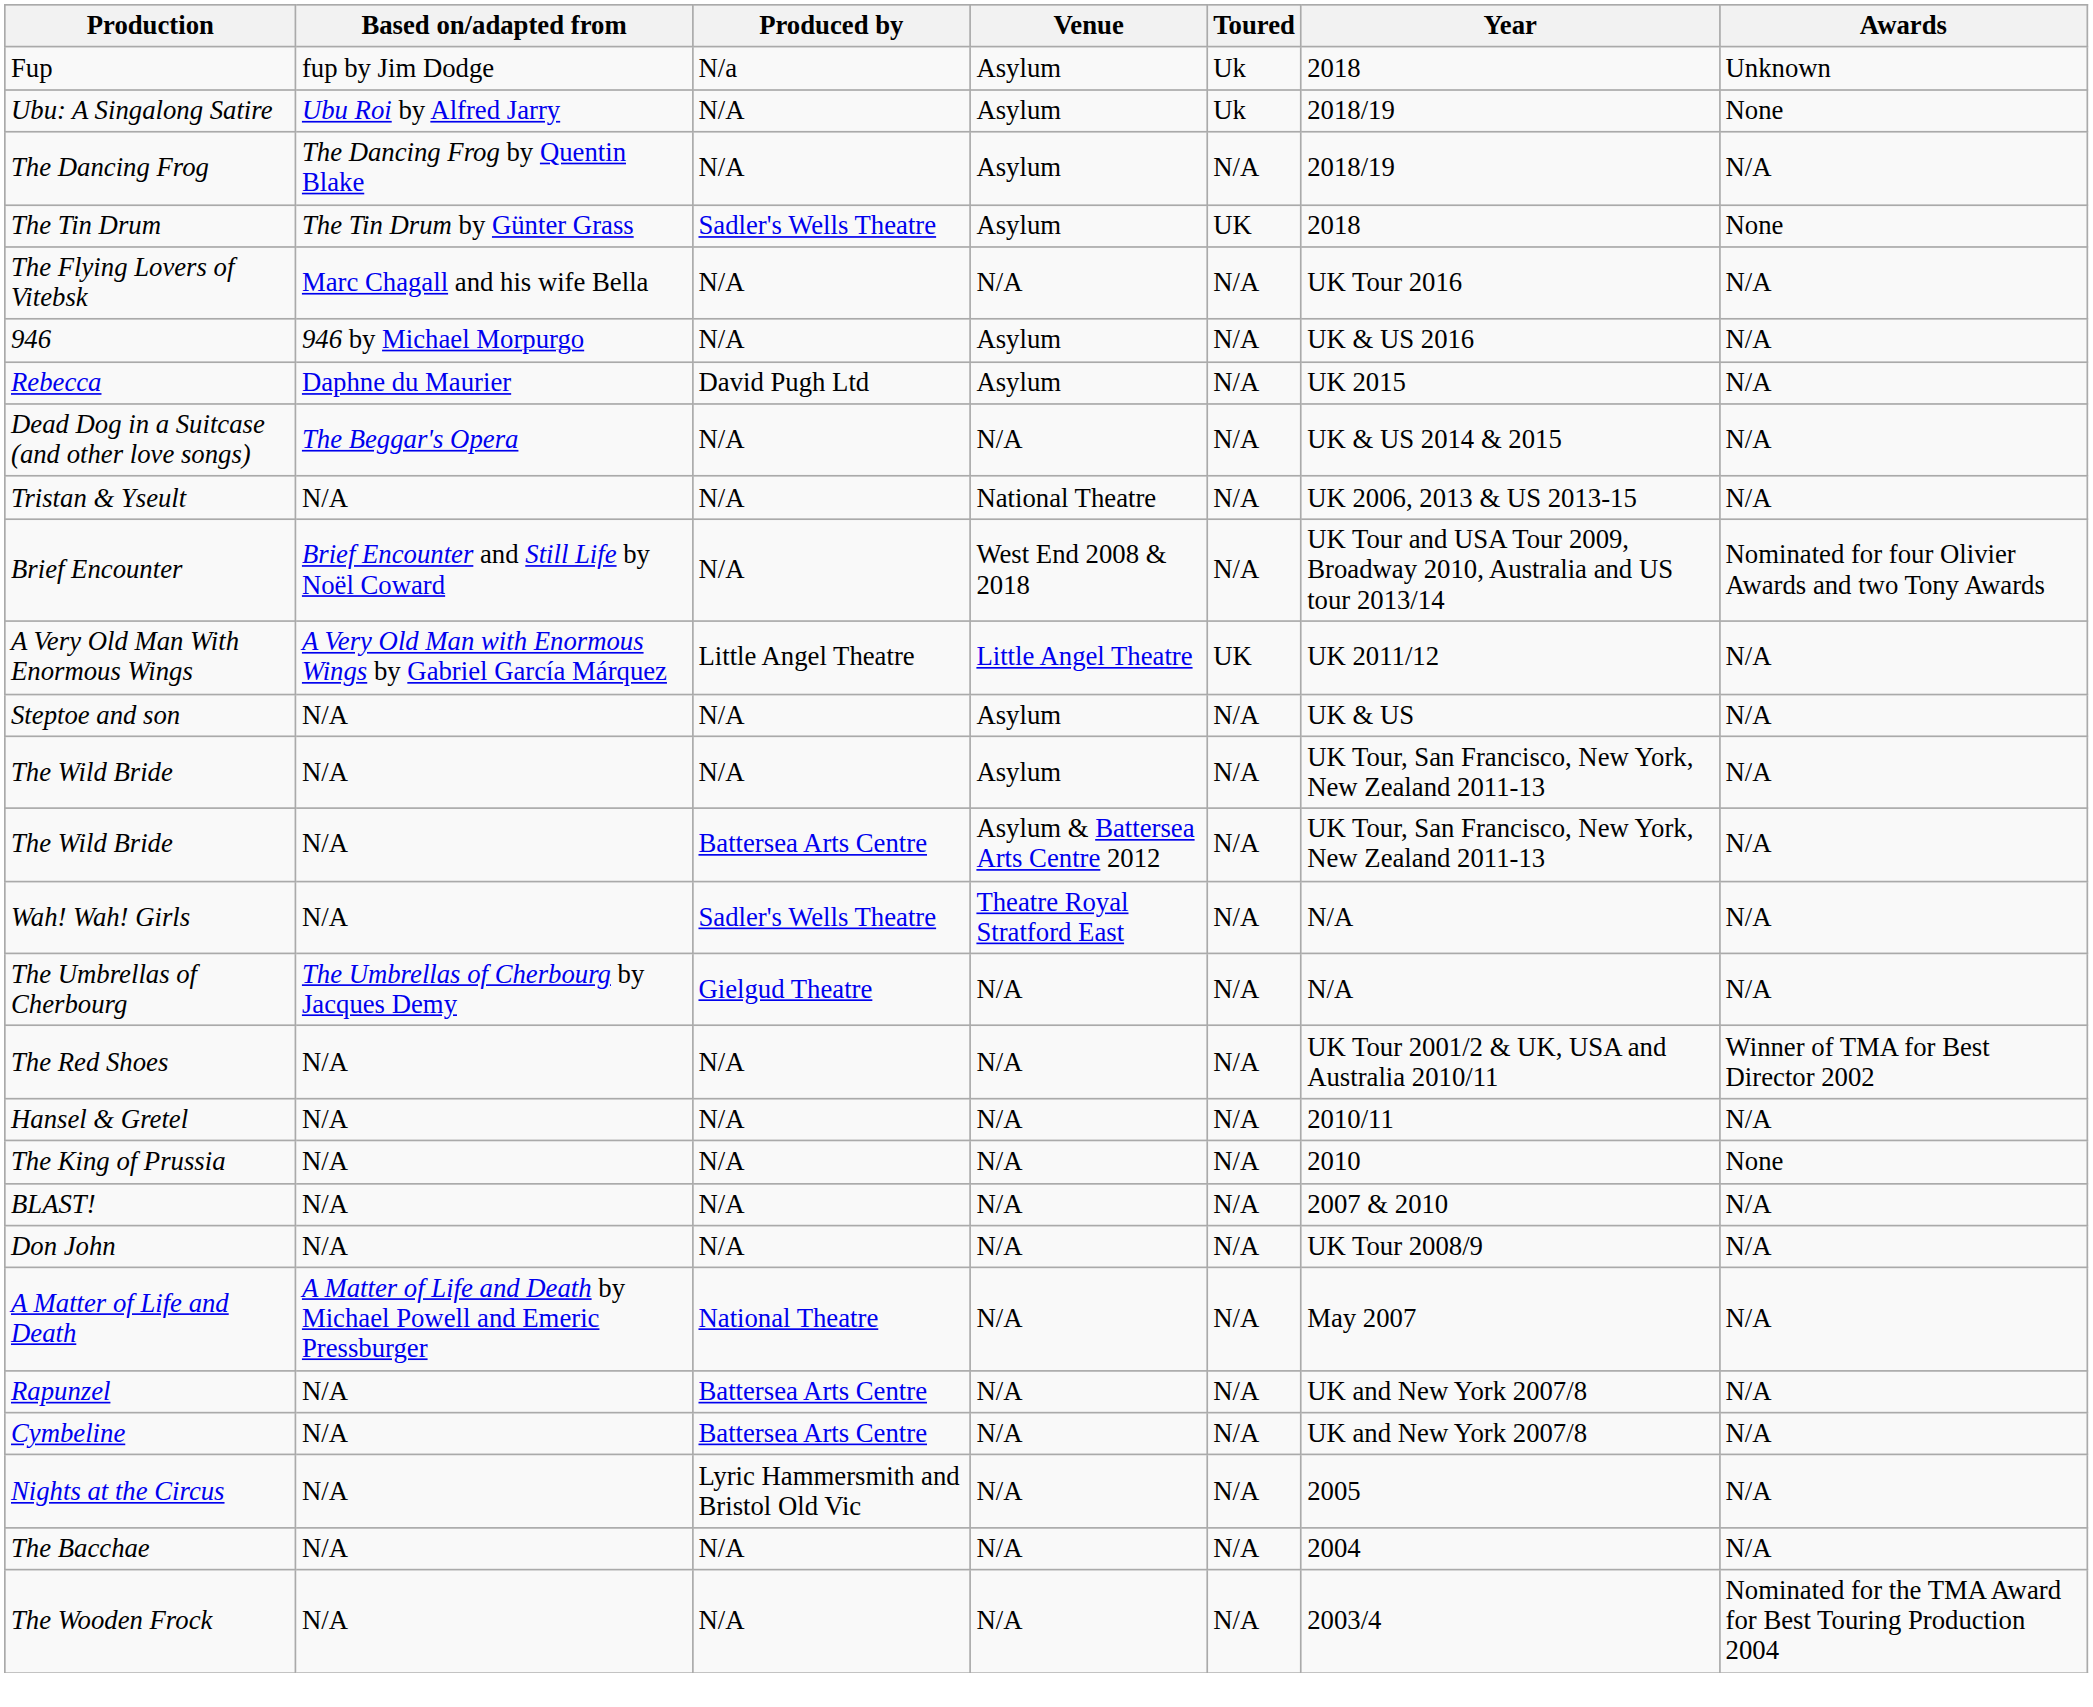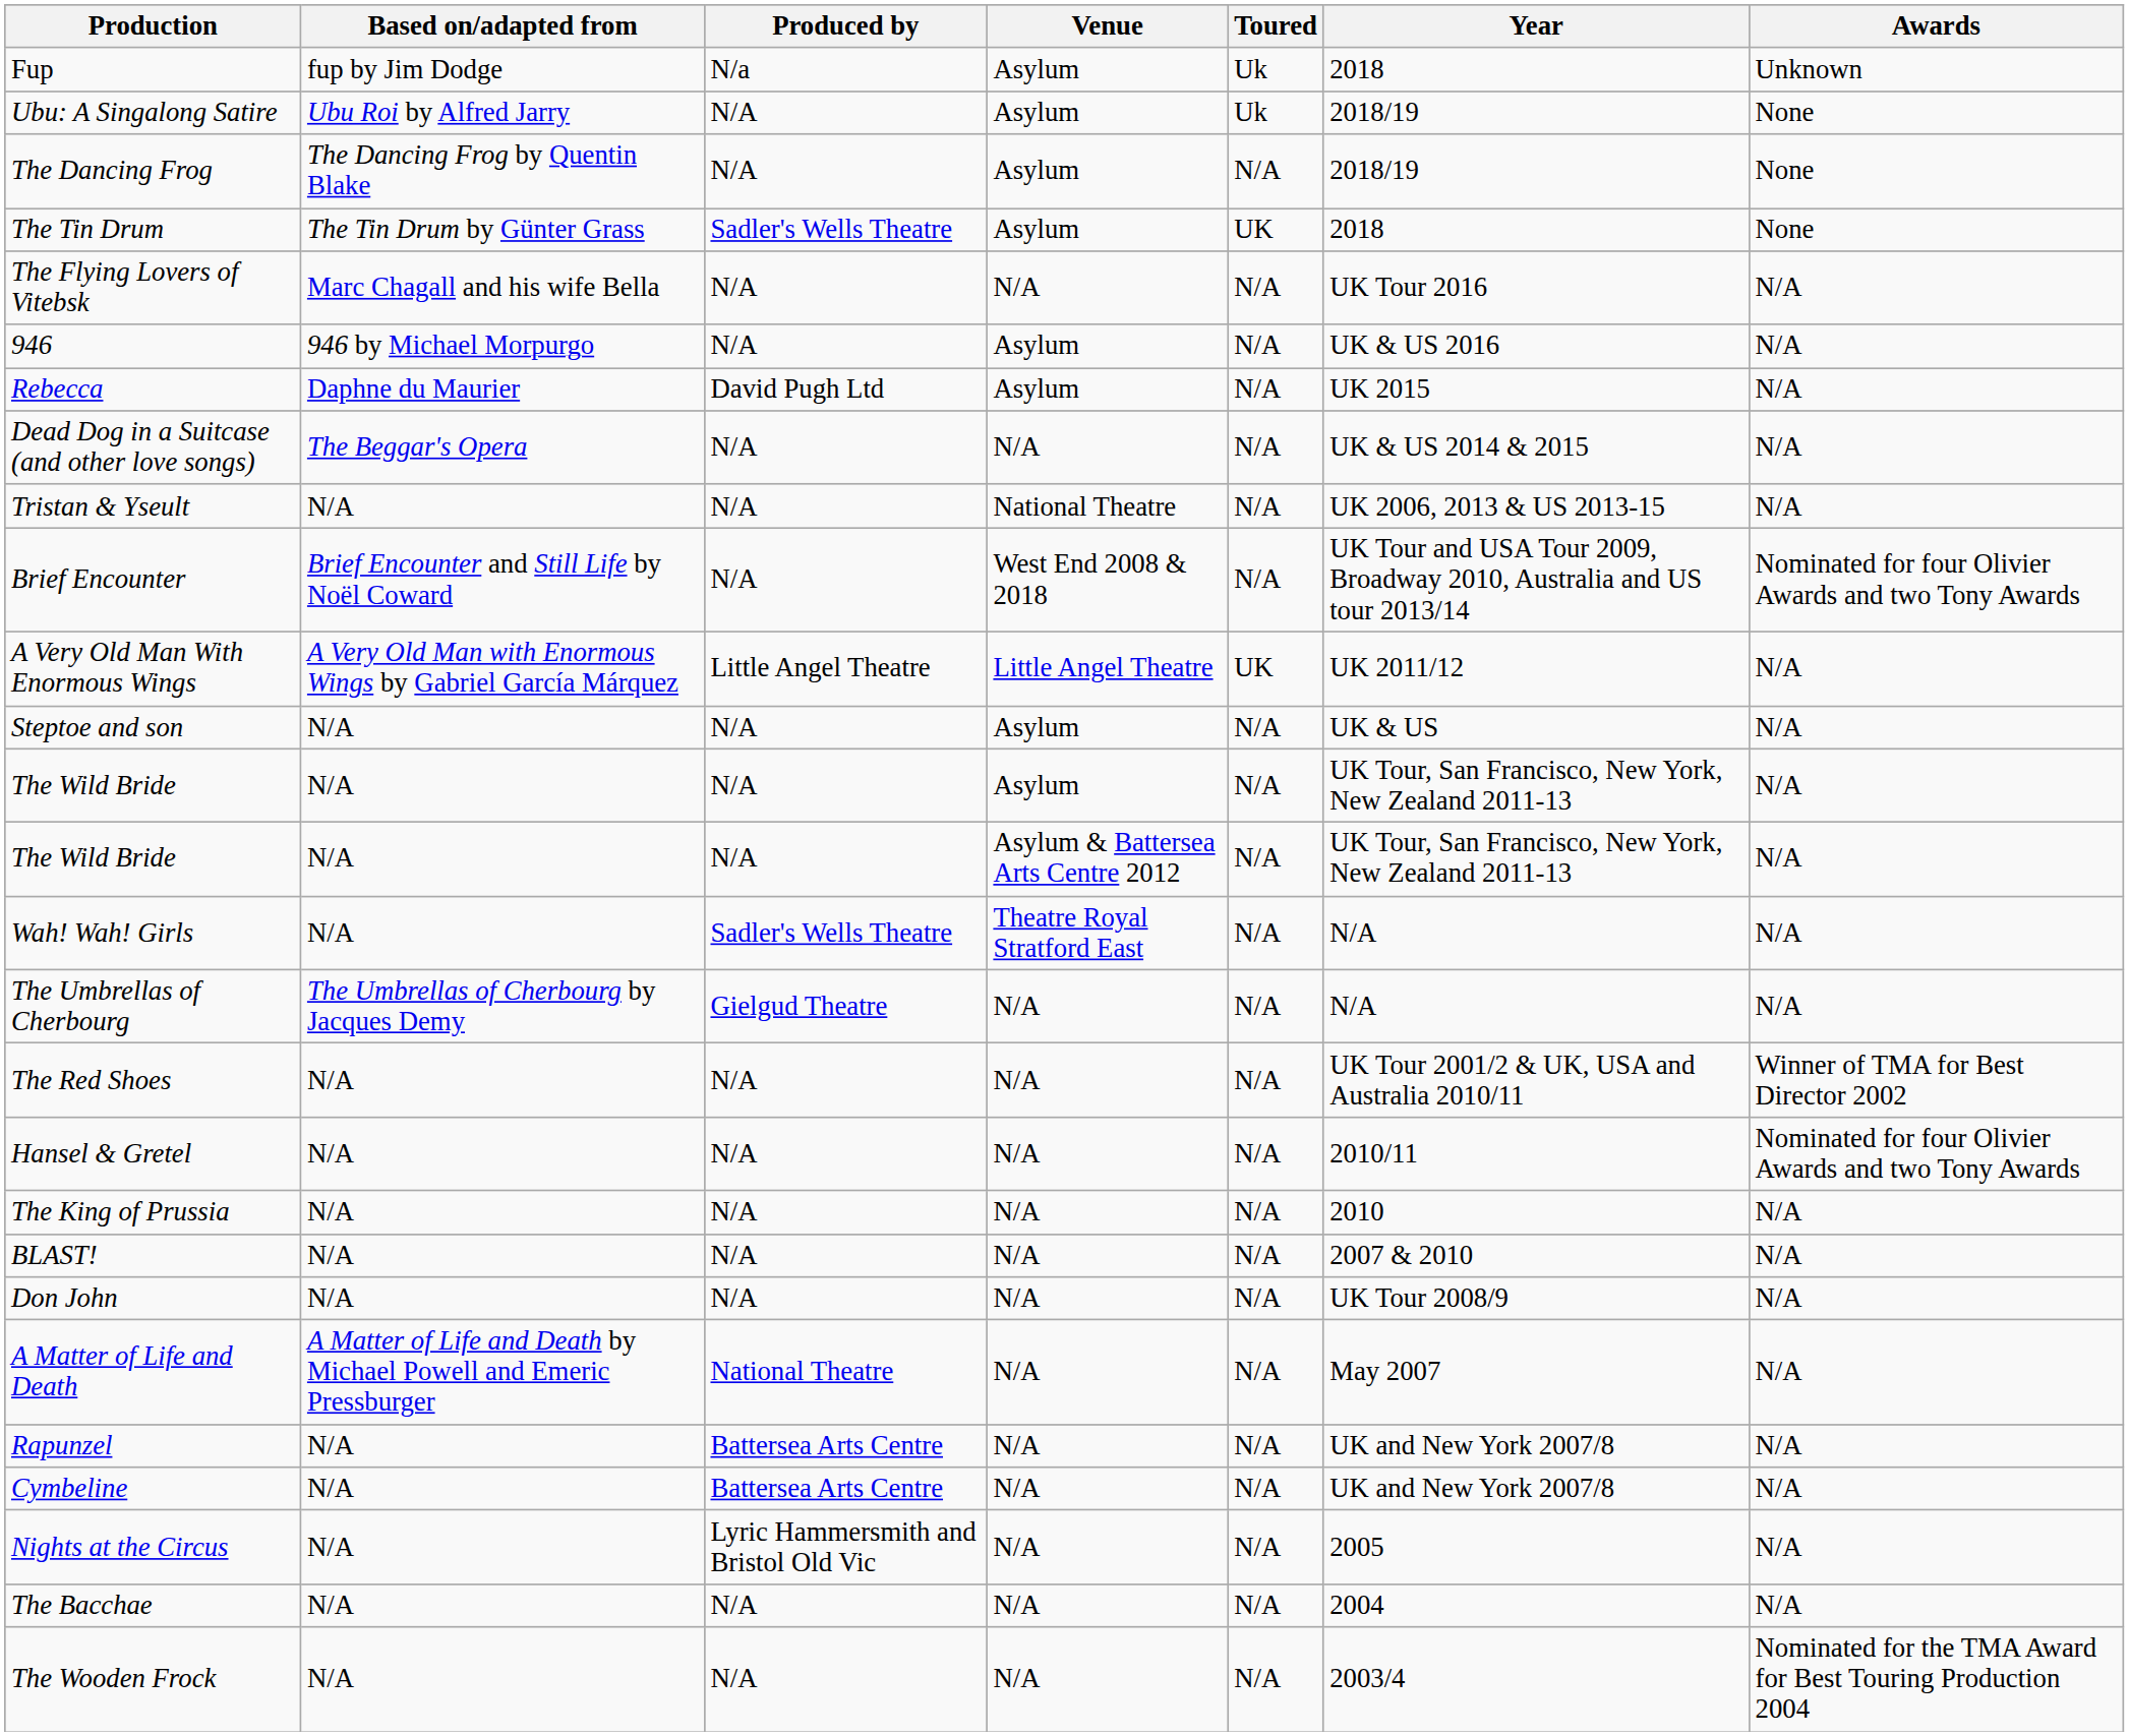 <table class="wikitable">
 <tr>
 <th>Production</th>
 <th>Based on/adapted from</th>
 <th>Produced by</th>
 <th>Venue</th>
 <th>Toured</th>
 <th>Year</th>
 <th>Awards</th>
 </tr>
 <tr>
 <td>Fup</td>
 <td>fup by Jim Dodge</td>
 <td>N/a</td>
 <td>Asylum</td>
 <td>Uk</td>
 <td>2018</td>
 <td>Unknown</td>
 </tr>
 <tr>
 <td><em>Ubu: A Singalong Satire</em></td>
 <td><em><a href='#'>Ubu Roi</a></em> by <a href='#'>Alfred Jarry</a></td>
 <td>N/A</td>
 <td>Asylum</td>
 <td>Uk</td>
 <td>2018/19</td>
 <td>None</td>
 </tr>
 <tr>
 <td><em>The Dancing Frog</em></td>
 <td><em>The Dancing Frog</em> by <a href='#'>Quentin Blake</a></td>
 <td>N/A</td>
 <td>Asylum</td>
 <td>N/A</td>
 <td>2018/19</td>
-<td>N/A</td>
+<td>None</td>
 </tr>
 <tr>
 <td><em>The Tin Drum</em></td>
 <td><em>The Tin Drum</em> by <a href='#'>Günter Grass</a></td>
 <td><a href='#'>Sadler's Wells Theatre</a></td>
 <td>Asylum</td>
 <td>UK</td>
 <td>2018</td>
 <td>None</td>
 </tr>
 <tr>
 <td><em>The Flying Lovers of Vitebsk</em></td>
 <td><a href='#'>Marc Chagall</a> and his wife Bella</td>
 <td>N/A</td>
 <td>N/A</td>
 <td>N/A</td>
 <td>UK Tour 2016</td>
 <td>N/A</td>
 </tr>
 <tr>
 <td><em>946</em></td>
 <td><em>946</em> by <a href='#'>Michael Morpurgo</a></td>
 <td>N/A</td>
 <td>Asylum</td>
 <td>N/A</td>
 <td>UK & US 2016</td>
 <td>N/A</td>
 </tr>
 <tr>
 <td><a href='#'><em>Rebecca</em></a></td>
 <td><a href='#'>Daphne du Maurier</a></td>
 <td>David Pugh Ltd</td>
 <td>Asylum</td>
 <td>N/A</td>
 <td>UK 2015</td>
 <td>N/A</td>
 </tr>
 <tr>
 <td><em>Dead Dog in a Suitcase (and other love songs)</em></td>
 <td><em><a href='#'>The Beggar's Opera</a></em></td>
 <td>N/A</td>
 <td>N/A</td>
 <td>N/A</td>
 <td>UK & US 2014 & 2015</td>
 <td>N/A</td>
 </tr>
 <tr>
 <td><em>Tristan & Yseult</em></td>
 <td>N/A</td>
 <td>N/A</td>
 <td>National Theatre</td>
 <td>N/A</td>
 <td>UK 2006, 2013 & US 2013-15</td>
 <td>N/A</td>
 </tr>
 <tr>
 <td><em>Brief Encounter</em></td>
 <td><em><a href='#'>Brief Encounter</a></em> and <em><a href='#'>Still Life</a></em> by <a href='#'>Noël Coward</a></td>
 <td>N/A</td>
 <td>West End 2008 & 2018</td>
 <td>N/A</td>
 <td>UK Tour and USA Tour 2009, Broadway 2010, Australia and US tour 2013/14</td>
 <td>Nominated for four Olivier Awards and two Tony Awards</td>
 </tr>
 <tr>
 <td><em>A Very Old Man With Enormous Wings </em></td>
 <td><em><a href='#'>A Very Old Man with Enormous Wings</a></em> by <a href='#'>Gabriel García Márquez</a></td>
 <td>Little Angel Theatre</td>
 <td><a href='#'>Little Angel Theatre</a></td>
 <td>UK</td>
 <td>UK 2011/12</td>
 <td>N/A</td>
 </tr>
 <tr>
 <td><em>Steptoe and son</em></td>
 <td>N/A</td>
 <td>N/A</td>
 <td>Asylum</td>
 <td>N/A</td>
 <td>UK & US</td>
 <td>N/A</td>
 </tr>
 <tr>
 <td><em>The Wild Bride</em></td>
 <td>N/A</td>
 <td>N/A</td>
 <td>Asylum</td>
 <td>N/A</td>
 <td>UK Tour, San Francisco, New York, New Zealand 2011-13</td>
 <td>N/A</td>
 </tr>
 <tr>
 <td><em>The Wild Bride</em></td>
 <td>N/A</td>
-<td><a href='#'>Battersea Arts Centre</a></td>
+<td>N/A</td>
 <td>Asylum & <a href='#'>Battersea Arts Centre</a> 2012</td>
 <td>N/A</td>
 <td>UK Tour, San Francisco, New York, New Zealand 2011-13</td>
 <td>N/A</td>
 </tr>
 <tr>
 <td><em>Wah! Wah! Girls</em></td>
 <td>N/A</td>
 <td><a href='#'>Sadler's Wells Theatre</a></td>
 <td><a href='#'>Theatre Royal Stratford East</a></td>
 <td>N/A</td>
 <td>N/A</td>
 <td>N/A</td>
 </tr>
 <tr>
 <td><em>The Umbrellas of Cherbourg</em></td>
 <td><em><a href='#'>The Umbrellas of Cherbourg</a></em> by <a href='#'>Jacques Demy</a></td>
 <td><a href='#'>Gielgud Theatre</a></td>
 <td>N/A</td>
 <td>N/A</td>
 <td>N/A</td>
 <td>N/A</td>
 </tr>
 <tr>
 <td><em>The Red Shoes</em></td>
 <td>N/A</td>
 <td>N/A</td>
 <td>N/A</td>
 <td>N/A</td>
 <td>UK Tour 2001/2 & UK, USA and Australia 2010/11</td>
 <td>Winner of TMA for Best Director 2002</td>
 </tr>
 <tr>
 <td><em>Hansel & Gretel</em></td>
 <td>N/A</td>
 <td>N/A</td>
 <td>N/A</td>
 <td>N/A</td>
 <td>2010/11</td>
-<td>N/A</td>
+<td>Nominated for four Olivier Awards and two Tony Awards</td>
 </tr>
 <tr>
 <td><em>The King of Prussia</em></td>
 <td>N/A</td>
 <td>N/A</td>
 <td>N/A</td>
 <td>N/A</td>
 <td>2010</td>
-<td>None</td>
+<td>N/A</td>
 </tr>
 <tr>
 <td><em>BLAST!</em></td>
 <td>N/A</td>
 <td>N/A</td>
 <td>N/A</td>
 <td>N/A</td>
 <td>2007 & 2010</td>
 <td>N/A</td>
 </tr>
 <tr>
 <td><em>Don John</em></td>
 <td>N/A</td>
 <td>N/A</td>
 <td>N/A</td>
 <td>N/A</td>
 <td>UK Tour 2008/9</td>
 <td>N/A</td>
 </tr>
 <tr>
 <td><em><a href='#'>A Matter of Life and Death</a></em></td>
 <td><em><a href='#'>A Matter of Life and Death</a></em> by <a href='#'>Michael Powell and Emeric Pressburger</a></td>
 <td><a href='#'>National Theatre</a></td>
 <td>N/A</td>
 <td>N/A</td>
 <td>May 2007</td>
 <td>N/A</td>
 </tr>
 <tr>
 <td><em><a href='#'>Rapunzel</a></em></td>
 <td>N/A</td>
 <td><a href='#'>Battersea Arts Centre</a></td>
 <td>N/A</td>
 <td>N/A</td>
 <td>UK and New York 2007/8</td>
 <td>N/A</td>
 </tr>
 <tr>
 <td><em><a href='#'>Cymbeline</a></em></td>
 <td>N/A</td>
 <td><a href='#'>Battersea Arts Centre</a></td>
 <td>N/A</td>
 <td>N/A</td>
 <td>UK and New York 2007/8</td>
 <td>N/A</td>
 </tr>
 <tr>
 <td><em><a href='#'>Nights at the Circus</a></em></td>
 <td>N/A</td>
 <td>Lyric Hammersmith and Bristol Old Vic</td>
 <td>N/A</td>
 <td>N/A</td>
 <td>2005</td>
 <td>N/A</td>
 </tr>
 <tr>
 <td><em>The Bacchae</em></td>
 <td>N/A</td>
 <td>N/A</td>
 <td>N/A</td>
 <td>N/A</td>
 <td>2004</td>
 <td>N/A</td>
 </tr>
 <tr>
 <td><em>The Wooden Frock</em></td>
 <td>N/A</td>
 <td>N/A</td>
 <td>N/A</td>
 <td>N/A</td>
 <td>2003/4</td>
 <td>Nominated for the TMA Award for Best Touring Production 2004</td>
 </tr>
 </table>
